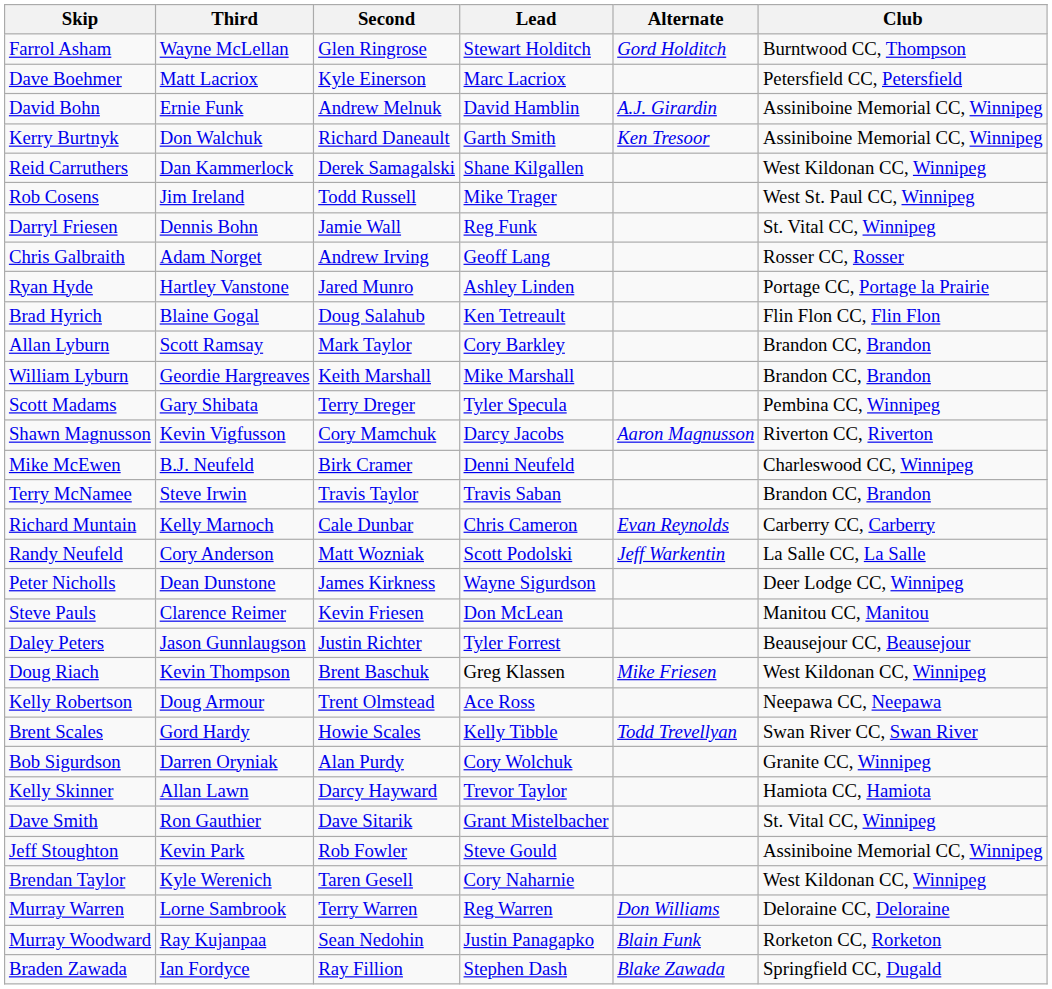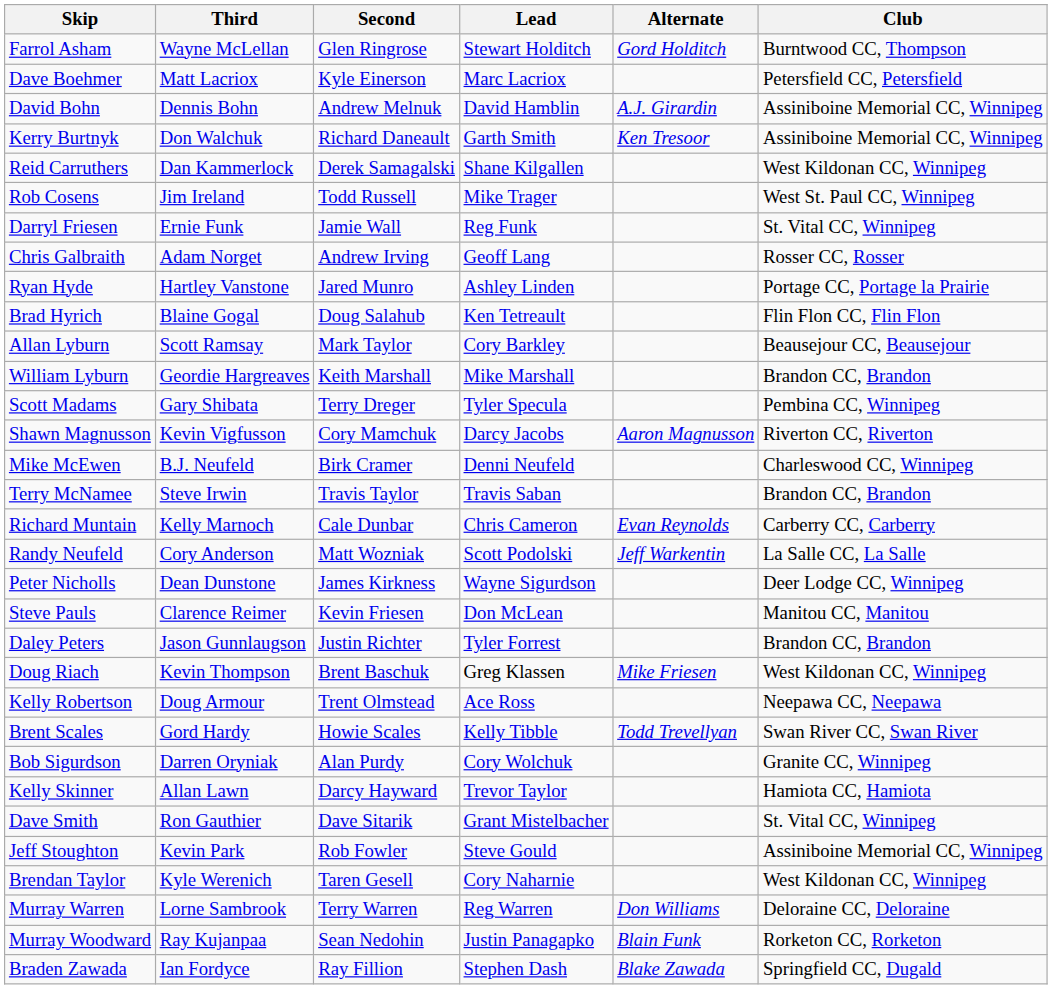 <table class="wikitable" border="1">
 <tr>
 <th>Skip</th>
 <th>Third</th>
 <th>Second</th>
 <th>Lead</th>
 <th>Alternate</th>
 <th>Club</th>
 </tr>
 <tr>
 <td><a href='#'>Farrol Asham</a></td>
 <td><a href='#'>Wayne McLellan</a></td>
 <td><a href='#'>Glen Ringrose</a></td>
 <td><a href='#'>Stewart Holditch</a></td>
 <td><em><a href='#'>Gord Holditch</a></em></td>
 <td>Burntwood CC, <a href='#'>Thompson</a></td>
 </tr>
 <tr>
 <td><a href='#'>Dave Boehmer</a></td>
 <td><a href='#'>Matt Lacriox</a></td>
 <td><a href='#'>Kyle Einerson</a></td>
 <td><a href='#'>Marc Lacriox</a></td>
 <td></td>
 <td>Petersfield CC, <a href='#'>Petersfield</a></td>
 </tr>
 <tr>
 <td><a href='#'>David Bohn</a></td>
-<td><a href='#'>Ernie Funk</a></td>
+<td><a href='#'>Dennis Bohn</a></td>
 <td><a href='#'>Andrew Melnuk</a></td>
 <td><a href='#'>David Hamblin</a></td>
 <td><em><a href='#'>A.J. Girardin</a></em></td>
 <td>Assiniboine Memorial CC, <a href='#'>Winnipeg</a></td>
 </tr>
 <tr>
 <td><a href='#'>Kerry Burtnyk</a></td>
 <td><a href='#'>Don Walchuk</a></td>
 <td><a href='#'>Richard Daneault</a></td>
 <td><a href='#'>Garth Smith</a></td>
 <td><em><a href='#'>Ken Tresoor</a></em></td>
 <td>Assiniboine Memorial CC, <a href='#'>Winnipeg</a></td>
 </tr>
 <tr>
 <td><a href='#'>Reid Carruthers</a></td>
 <td><a href='#'>Dan Kammerlock</a></td>
 <td><a href='#'>Derek Samagalski</a></td>
 <td><a href='#'>Shane Kilgallen</a></td>
 <td></td>
 <td>West Kildonan CC, <a href='#'>Winnipeg</a></td>
 </tr>
 <tr>
 <td><a href='#'>Rob Cosens</a></td>
 <td><a href='#'>Jim Ireland</a></td>
 <td><a href='#'>Todd Russell</a></td>
 <td><a href='#'>Mike Trager</a></td>
 <td></td>
 <td>West St. Paul CC, <a href='#'>Winnipeg</a></td>
 </tr>
 <tr>
 <td><a href='#'>Darryl Friesen</a></td>
-<td><a href='#'>Dennis Bohn</a></td>
+<td><a href='#'>Ernie Funk</a></td>
 <td><a href='#'>Jamie Wall</a></td>
 <td><a href='#'>Reg Funk</a></td>
 <td></td>
 <td>St. Vital CC, <a href='#'>Winnipeg</a></td>
 </tr>
 <tr>
 <td><a href='#'>Chris Galbraith</a></td>
 <td><a href='#'>Adam Norget</a></td>
 <td><a href='#'>Andrew Irving</a></td>
 <td><a href='#'>Geoff Lang</a></td>
 <td></td>
 <td>Rosser CC, <a href='#'>Rosser</a></td>
 </tr>
 <tr>
 <td><a href='#'>Ryan Hyde</a></td>
 <td><a href='#'>Hartley Vanstone</a></td>
 <td><a href='#'>Jared Munro</a></td>
 <td><a href='#'>Ashley Linden</a></td>
 <td></td>
 <td>Portage CC, <a href='#'>Portage la Prairie</a></td>
 </tr>
 <tr>
 <td><a href='#'>Brad Hyrich</a></td>
 <td><a href='#'>Blaine Gogal</a></td>
 <td><a href='#'>Doug Salahub</a></td>
 <td><a href='#'>Ken Tetreault</a></td>
 <td></td>
 <td>Flin Flon CC, <a href='#'>Flin Flon</a></td>
 </tr>
 <tr>
 <td><a href='#'>Allan Lyburn</a></td>
 <td><a href='#'>Scott Ramsay</a></td>
 <td><a href='#'>Mark Taylor</a></td>
 <td><a href='#'>Cory Barkley</a></td>
 <td></td>
-<td>Brandon CC, <a href='#'>Brandon</a></td>
+<td>Beausejour CC, <a href='#'>Beausejour</a></td>
 </tr>
 <tr>
 <td><a href='#'>William Lyburn</a></td>
 <td><a href='#'>Geordie Hargreaves</a></td>
 <td><a href='#'>Keith Marshall</a></td>
 <td><a href='#'>Mike Marshall</a></td>
 <td></td>
 <td>Brandon CC, <a href='#'>Brandon</a></td>
 </tr>
 <tr>
 <td><a href='#'>Scott Madams</a></td>
 <td><a href='#'>Gary Shibata</a></td>
 <td><a href='#'>Terry Dreger</a></td>
 <td><a href='#'>Tyler Specula</a></td>
 <td></td>
 <td>Pembina CC, <a href='#'>Winnipeg</a></td>
 </tr>
 <tr>
 <td><a href='#'>Shawn Magnusson</a></td>
 <td><a href='#'>Kevin Vigfusson</a></td>
 <td><a href='#'>Cory Mamchuk</a></td>
 <td><a href='#'>Darcy Jacobs</a></td>
 <td><em><a href='#'>Aaron Magnusson</a></em></td>
 <td>Riverton CC, <a href='#'>Riverton</a></td>
 </tr>
 <tr>
 <td><a href='#'>Mike McEwen</a></td>
 <td><a href='#'>B.J. Neufeld</a></td>
 <td><a href='#'>Birk Cramer</a></td>
 <td><a href='#'>Denni Neufeld</a></td>
 <td></td>
 <td>Charleswood CC, <a href='#'>Winnipeg</a></td>
 </tr>
 <tr>
 <td><a href='#'>Terry McNamee</a></td>
 <td><a href='#'>Steve Irwin</a></td>
 <td><a href='#'>Travis Taylor</a></td>
 <td><a href='#'>Travis Saban</a></td>
 <td></td>
 <td>Brandon CC, <a href='#'>Brandon</a></td>
 </tr>
 <tr>
 <td><a href='#'>Richard Muntain</a></td>
 <td><a href='#'>Kelly Marnoch</a></td>
 <td><a href='#'>Cale Dunbar</a></td>
 <td><a href='#'>Chris Cameron</a></td>
 <td><em><a href='#'>Evan Reynolds</a></em></td>
 <td>Carberry CC, <a href='#'>Carberry</a></td>
 </tr>
 <tr>
 <td><a href='#'>Randy Neufeld</a></td>
 <td><a href='#'>Cory Anderson</a></td>
 <td><a href='#'>Matt Wozniak</a></td>
 <td><a href='#'>Scott Podolski</a></td>
 <td><em><a href='#'>Jeff Warkentin</a></em></td>
 <td>La Salle CC, <a href='#'>La Salle</a></td>
 </tr>
 <tr>
 <td><a href='#'>Peter Nicholls</a></td>
 <td><a href='#'>Dean Dunstone</a></td>
 <td><a href='#'>James Kirkness</a></td>
 <td><a href='#'>Wayne Sigurdson</a></td>
 <td></td>
 <td>Deer Lodge CC, <a href='#'>Winnipeg</a></td>
 </tr>
 <tr>
 <td><a href='#'>Steve Pauls</a></td>
 <td><a href='#'>Clarence Reimer</a></td>
 <td><a href='#'>Kevin Friesen</a></td>
 <td><a href='#'>Don McLean</a></td>
 <td></td>
 <td>Manitou CC, <a href='#'>Manitou</a></td>
 </tr>
 <tr>
 <td><a href='#'>Daley Peters</a></td>
 <td><a href='#'>Jason Gunnlaugson</a></td>
 <td><a href='#'>Justin Richter</a></td>
 <td><a href='#'>Tyler Forrest</a></td>
 <td></td>
-<td>Beausejour CC, <a href='#'>Beausejour</a></td>
+<td>Brandon CC, <a href='#'>Brandon</a></td>
 </tr>
 <tr>
 <td><a href='#'>Doug Riach</a></td>
 <td><a href='#'>Kevin Thompson</a></td>
 <td><a href='#'>Brent Baschuk</a></td>
 <td>Greg Klassen</td>
 <td><em><a href='#'>Mike Friesen</a></em></td>
 <td>West Kildonan CC, <a href='#'>Winnipeg</a></td>
 </tr>
 <tr>
 <td><a href='#'>Kelly Robertson</a></td>
 <td><a href='#'>Doug Armour</a></td>
 <td><a href='#'>Trent Olmstead</a></td>
 <td><a href='#'>Ace Ross</a></td>
 <td></td>
 <td>Neepawa CC, <a href='#'>Neepawa</a></td>
 </tr>
 <tr>
 <td><a href='#'>Brent Scales</a></td>
 <td><a href='#'>Gord Hardy</a></td>
 <td><a href='#'>Howie Scales</a></td>
 <td><a href='#'>Kelly Tibble</a></td>
 <td><em><a href='#'>Todd Trevellyan</a></em></td>
 <td>Swan River CC, <a href='#'>Swan River</a></td>
 </tr>
 <tr>
 <td><a href='#'>Bob Sigurdson</a></td>
 <td><a href='#'>Darren Oryniak</a></td>
 <td><a href='#'>Alan Purdy</a></td>
 <td><a href='#'>Cory Wolchuk</a></td>
 <td></td>
 <td>Granite CC, <a href='#'>Winnipeg</a></td>
 </tr>
 <tr>
 <td><a href='#'>Kelly Skinner</a></td>
 <td><a href='#'>Allan Lawn</a></td>
 <td><a href='#'>Darcy Hayward</a></td>
 <td><a href='#'>Trevor Taylor</a></td>
 <td></td>
 <td>Hamiota CC, <a href='#'>Hamiota</a></td>
 </tr>
 <tr>
 <td><a href='#'>Dave Smith</a></td>
 <td><a href='#'>Ron Gauthier</a></td>
 <td><a href='#'>Dave Sitarik</a></td>
 <td><a href='#'>Grant Mistelbacher</a></td>
 <td></td>
 <td>St. Vital CC, <a href='#'>Winnipeg</a></td>
 </tr>
 <tr>
 <td><a href='#'>Jeff Stoughton</a></td>
 <td><a href='#'>Kevin Park</a></td>
 <td><a href='#'>Rob Fowler</a></td>
 <td><a href='#'>Steve Gould</a></td>
 <td></td>
 <td>Assiniboine Memorial CC, <a href='#'>Winnipeg</a></td>
 </tr>
 <tr>
 <td><a href='#'>Brendan Taylor</a></td>
 <td><a href='#'>Kyle Werenich</a></td>
 <td><a href='#'>Taren Gesell</a></td>
 <td><a href='#'>Cory Naharnie</a></td>
 <td></td>
 <td>West Kildonan CC, <a href='#'>Winnipeg</a></td>
 </tr>
 <tr>
 <td><a href='#'>Murray Warren</a></td>
 <td><a href='#'>Lorne Sambrook</a></td>
 <td><a href='#'>Terry Warren</a></td>
 <td><a href='#'>Reg Warren</a></td>
 <td><em><a href='#'>Don Williams</a></em></td>
 <td>Deloraine CC, <a href='#'>Deloraine</a></td>
 </tr>
 <tr>
 <td><a href='#'>Murray Woodward</a></td>
 <td><a href='#'>Ray Kujanpaa</a></td>
 <td><a href='#'>Sean Nedohin</a></td>
 <td><a href='#'>Justin Panagapko</a></td>
 <td><em><a href='#'>Blain Funk</a></em></td>
 <td>Rorketon CC, <a href='#'>Rorketon</a></td>
 </tr>
 <tr>
 <td><a href='#'>Braden Zawada</a></td>
 <td><a href='#'>Ian Fordyce</a></td>
 <td><a href='#'>Ray Fillion</a></td>
 <td><a href='#'>Stephen Dash</a></td>
 <td><em><a href='#'>Blake Zawada</a></em></td>
 <td>Springfield CC, <a href='#'>Dugald</a></td>
 </tr>
 </table>
